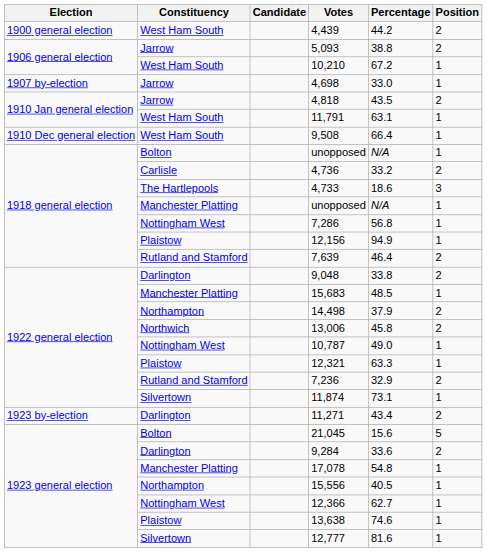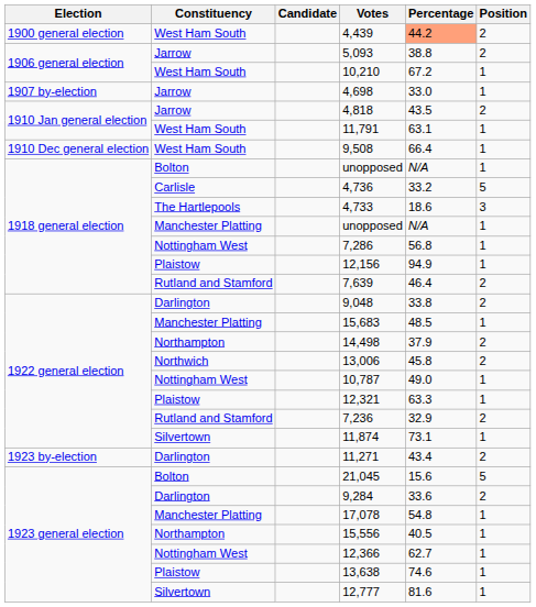 <table class="wikitable sortable">
 <tr>
 <th>Election</th>
 <th>Constituency</th>
 <th>Candidate</th>
 <th>Votes</th>
 <th>Percentage</th>
 <th>Position</th>
 </tr>
 <tr>
 <td><a href='#'>1900 general election</a></td>
 <td><a href='#'>West Ham South</a></td>
 <td></td>
 <td>4,439</td>
-<td>44.2</td>
+<td style="background: lightsalmon;">44.2</td>
 <td>2</td>
 </tr>
 <tr>
 <td rowspan=2><a href='#'>1906 general election</a></td>
 <td><a href='#'>Jarrow</a></td>
 <td></td>
 <td>5,093</td>
 <td>38.8</td>
 <td>2</td>
 </tr>
 <tr>
 <td><a href='#'>West Ham South</a></td>
 <td></td>
 <td>10,210</td>
 <td>67.2</td>
 <td>1</td>
 </tr>
 <tr>
 <td><a href='#'>1907 by-election</a></td>
 <td><a href='#'>Jarrow</a></td>
 <td></td>
 <td>4,698</td>
 <td>33.0</td>
 <td>1</td>
 </tr>
 <tr>
 <td rowspan=2><a href='#'>1910 Jan general election</a></td>
 <td><a href='#'>Jarrow</a></td>
 <td></td>
 <td>4,818</td>
 <td>43.5</td>
 <td>2</td>
 </tr>
 <tr>
 <td><a href='#'>West Ham South</a></td>
 <td></td>
 <td>11,791</td>
 <td>63.1</td>
 <td>1</td>
 </tr>
 <tr>
 <td><a href='#'>1910 Dec general election</a></td>
 <td><a href='#'>West Ham South</a></td>
 <td></td>
 <td>9,508</td>
 <td>66.4</td>
 <td>1</td>
 </tr>
 <tr>
 <td rowspan=7><a href='#'>1918 general election</a></td>
 <td><a href='#'>Bolton</a></td>
 <td></td>
 <td>unopposed</td>
 <td><em>N/A</em></td>
 <td>1</td>
 </tr>
 <tr>
 <td><a href='#'>Carlisle</a></td>
 <td></td>
 <td>4,736</td>
 <td>33.2</td>
-<td>2</td>
+<td>5</td>
 </tr>
 <tr>
 <td><a href='#'>The Hartlepools</a></td>
 <td></td>
 <td>4,733</td>
 <td>18.6</td>
 <td>3</td>
 </tr>
 <tr>
 <td><a href='#'>Manchester Platting</a></td>
 <td></td>
 <td>unopposed</td>
 <td><em>N/A</em></td>
 <td>1</td>
 </tr>
 <tr>
 <td><a href='#'>Nottingham West</a></td>
 <td></td>
 <td>7,286</td>
 <td>56.8</td>
 <td>1</td>
 </tr>
 <tr>
 <td><a href='#'>Plaistow</a></td>
 <td></td>
 <td>12,156</td>
 <td>94.9</td>
 <td>1</td>
 </tr>
 <tr>
 <td><a href='#'>Rutland and Stamford</a></td>
 <td></td>
 <td>7,639</td>
 <td>46.4</td>
 <td>2</td>
 </tr>
 <tr>
 <td rowspan=8><a href='#'>1922 general election</a></td>
 <td><a href='#'>Darlington</a></td>
 <td></td>
 <td>9,048</td>
 <td>33.8</td>
 <td>2</td>
 </tr>
 <tr>
 <td><a href='#'>Manchester Platting</a></td>
 <td></td>
 <td>15,683</td>
 <td>48.5</td>
 <td>1</td>
 </tr>
 <tr>
 <td><a href='#'>Northampton</a></td>
 <td></td>
 <td>14,498</td>
 <td>37.9</td>
 <td>2</td>
 </tr>
 <tr>
 <td><a href='#'>Northwich</a></td>
 <td></td>
 <td>13,006</td>
 <td>45.8</td>
 <td>2</td>
 </tr>
 <tr>
 <td><a href='#'>Nottingham West</a></td>
 <td></td>
 <td>10,787</td>
 <td>49.0</td>
 <td>1</td>
 </tr>
 <tr>
 <td><a href='#'>Plaistow</a></td>
 <td></td>
 <td>12,321</td>
 <td>63.3</td>
 <td>1</td>
 </tr>
 <tr>
 <td><a href='#'>Rutland and Stamford</a></td>
 <td></td>
 <td>7,236</td>
 <td>32.9</td>
 <td>2</td>
 </tr>
 <tr>
 <td><a href='#'>Silvertown</a></td>
 <td></td>
 <td>11,874</td>
 <td>73.1</td>
 <td>1</td>
 </tr>
 <tr>
 <td><a href='#'>1923 by-election</a></td>
 <td><a href='#'>Darlington</a></td>
 <td></td>
 <td>11,271</td>
 <td>43.4</td>
 <td>2</td>
 </tr>
 <tr>
 <td rowspan=7><a href='#'>1923 general election</a></td>
 <td><a href='#'>Bolton</a></td>
 <td></td>
 <td>21,045</td>
 <td>15.6</td>
 <td>5</td>
 </tr>
 <tr>
 <td><a href='#'>Darlington</a></td>
 <td></td>
 <td>9,284</td>
 <td>33.6</td>
 <td>2</td>
 </tr>
 <tr>
 <td><a href='#'>Manchester Platting</a></td>
 <td></td>
 <td>17,078</td>
 <td>54.8</td>
 <td>1</td>
 </tr>
 <tr>
 <td><a href='#'>Northampton</a></td>
 <td></td>
 <td>15,556</td>
 <td>40.5</td>
 <td>1</td>
 </tr>
 <tr>
 <td><a href='#'>Nottingham West</a></td>
 <td></td>
 <td>12,366</td>
 <td>62.7</td>
 <td>1</td>
 </tr>
 <tr>
 <td><a href='#'>Plaistow</a></td>
 <td></td>
 <td>13,638</td>
 <td>74.6</td>
 <td>1</td>
 </tr>
 <tr>
 <td><a href='#'>Silvertown</a></td>
 <td></td>
 <td>12,777</td>
 <td>81.6</td>
 <td>1</td>
 </tr>
 </table>
